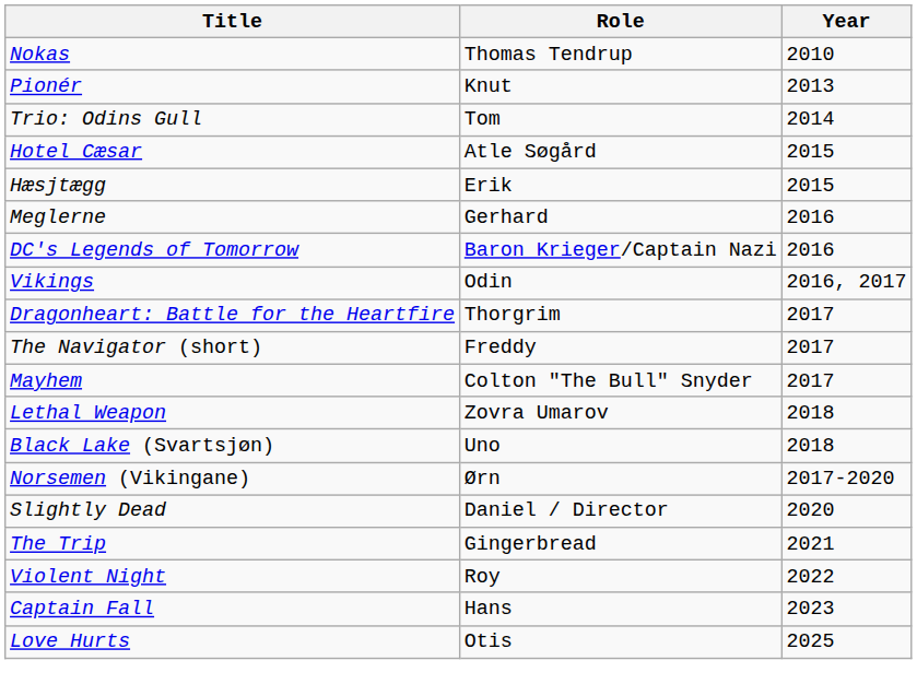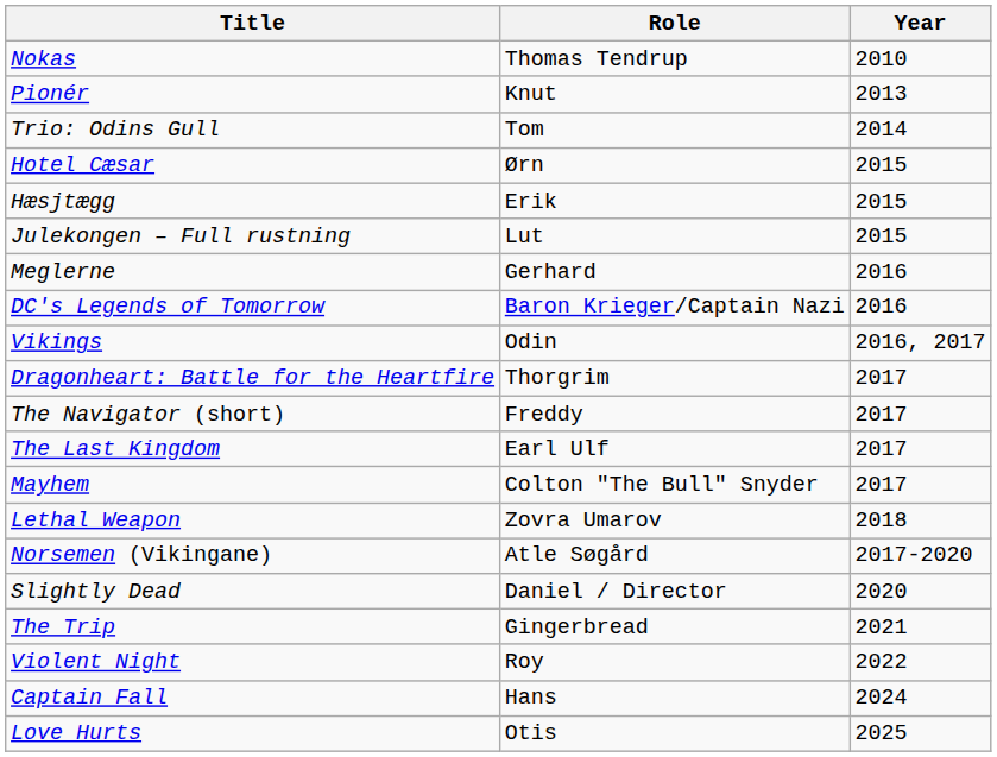 <table class="wikitable">
 <tr>
 <th>Title</th>
 <th>Role</th>
 <th>Year</th>
 </tr>
 <tr>
 <td><em><a href='#'>Nokas</a></em></td>
 <td>Thomas Tendrup</td>
 <td>2010</td>
 </tr>
 <tr>
 <td><em><a href='#'>Pionér</a></em></td>
 <td>Knut</td>
 <td>2013</td>
 </tr>
 <tr>
 <td><em>Trio: Odins Gull</em></td>
 <td>Tom</td>
 <td>2014</td>
 </tr>
 <tr>
 <td><em><a href='#'>Hotel Cæsar</a></em></td>
-<td>Atle Søgård</td>
+<td>Ørn</td>
 <td>2015</td>
 </tr>
 <tr>
 <td><em>Hæsjtægg</em></td>
 <td>Erik</td>
+<td>2015</td>
+</tr>
+<tr>
+<td><em>Julekongen – Full rustning</em></td>
+<td>Lut</td>
 <td>2015</td>
 </tr>
 <tr>
 <td><em>Meglerne</em></td>
 <td>Gerhard</td>
 <td>2016</td>
 </tr>
 <tr>
 <td><em><a href='#'>DC's Legends of Tomorrow</a></em></td>
 <td><a href='#'>Baron Krieger</a>/Captain Nazi</td>
 <td>2016</td>
 </tr>
 <tr>
 <td><em><a href='#'>Vikings</a></em></td>
 <td>Odin</td>
 <td>2016, 2017</td>
 </tr>
 <tr>
 <td><em><a href='#'>Dragonheart: Battle for the Heartfire</a></em></td>
 <td>Thorgrim</td>
 <td>2017</td>
 </tr>
 <tr>
 <td><em>The Navigator</em> (short)</td>
 <td>Freddy</td>
 <td>2017</td>
 </tr>
 <tr>
+<td><em><a href='#'>The Last Kingdom</a></em></td>
+<td>Earl Ulf</td>
+<td>2017</td>
+</tr>
+<tr>
 <td><em><a href='#'>Mayhem</a></em></td>
 <td>Colton "The Bull" Snyder</td>
 <td>2017</td>
 </tr>
 <tr>
 <td><em><a href='#'>Lethal Weapon</a></em></td>
 <td>Zovra Umarov</td>
 <td>2018</td>
 </tr>
 <tr>
-<td><em><a href='#'>Black Lake</a></em> (Svartsjøn)</td>
-<td>Uno</td>
-<td>2018</td>
-</tr>
-<tr>
 <td><em><a href='#'>Norsemen</a></em> (Vikingane)</td>
-<td>Ørn</td>
+<td>Atle Søgård</td>
 <td>2017-2020</td>
 </tr>
 <tr>
 <td><em>Slightly Dead</em></td>
 <td>Daniel / Director</td>
 <td>2020</td>
 </tr>
 <tr>
 <td><em><a href='#'>The Trip</a></em></td>
 <td>Gingerbread</td>
 <td>2021</td>
 </tr>
 <tr>
 <td><em><a href='#'>Violent Night</a></em></td>
 <td>Roy</td>
 <td>2022</td>
 </tr>
 <tr>
 <td><em><a href='#'>Captain Fall</a></em></td>
 <td>Hans</td>
-<td>2023</td>
+<td>2024</td>
 </tr>
 <tr>
 <td><em><a href='#'>Love Hurts</a></em></td>
 <td>Otis</td>
 <td>2025</td>
 </tr>
 </table>
